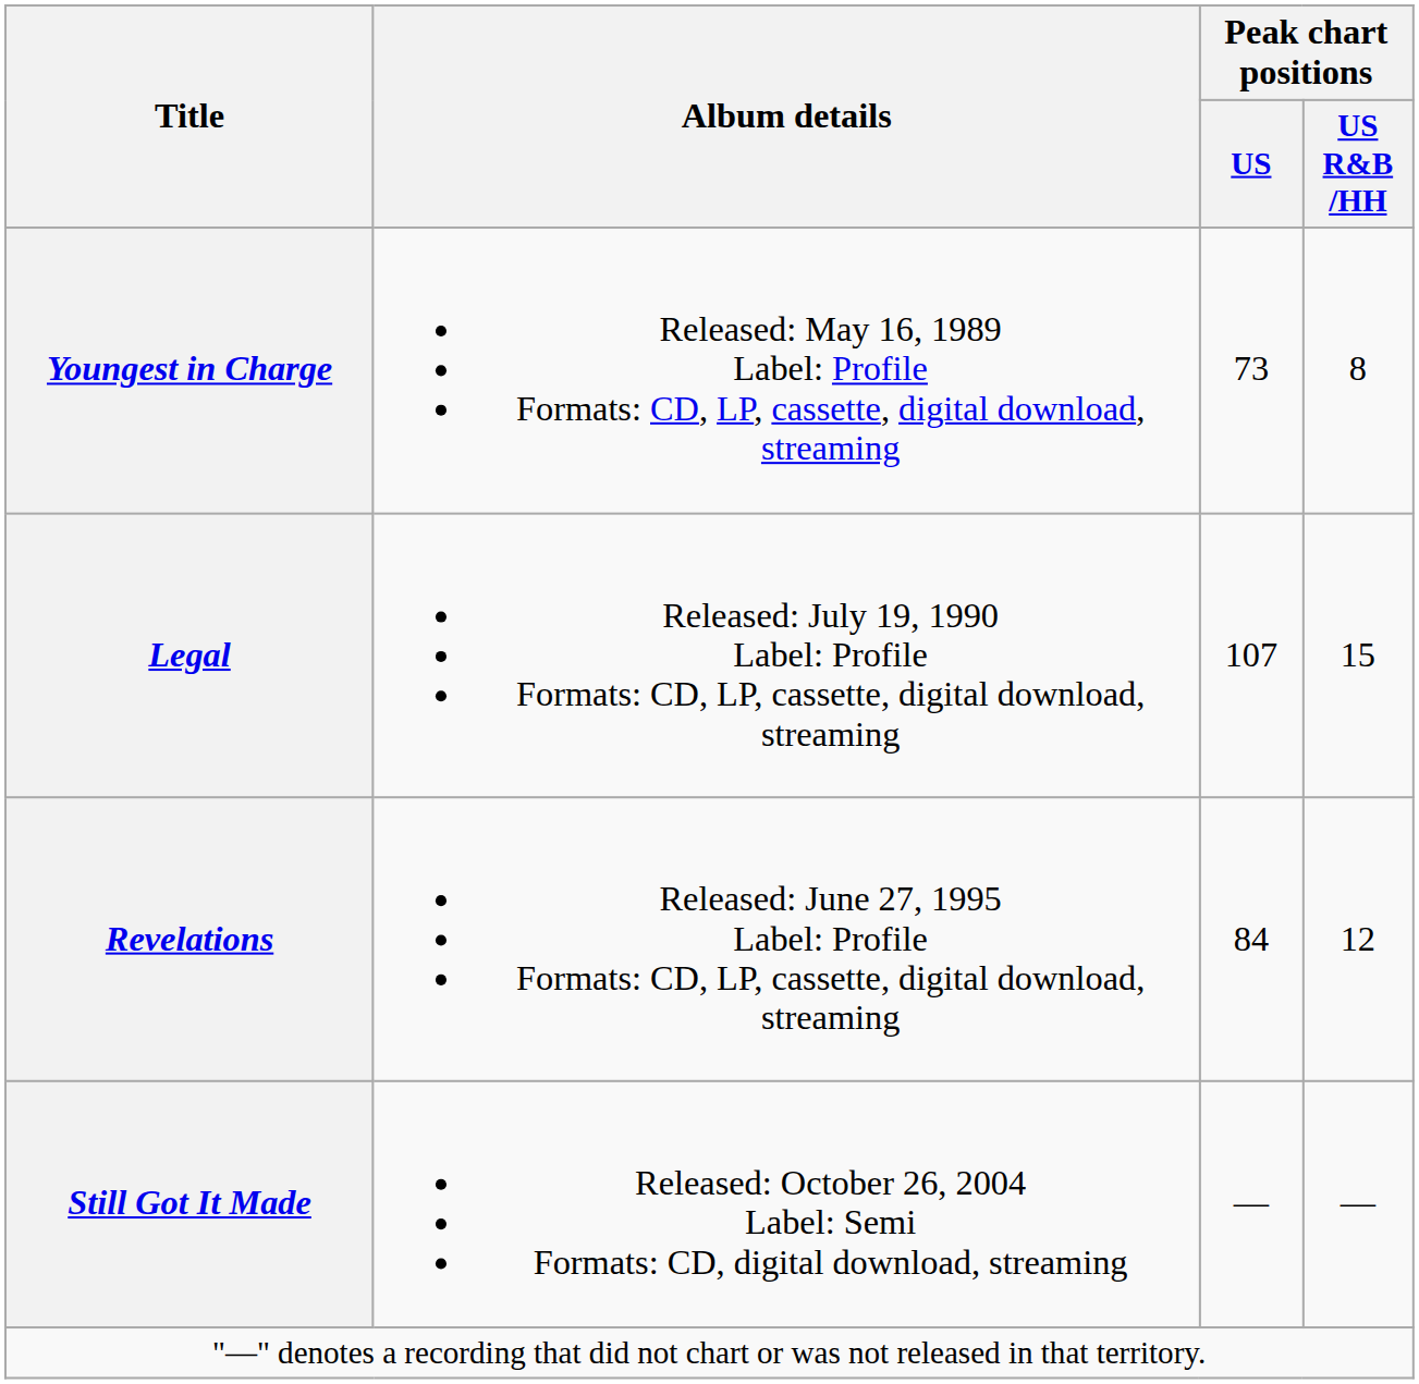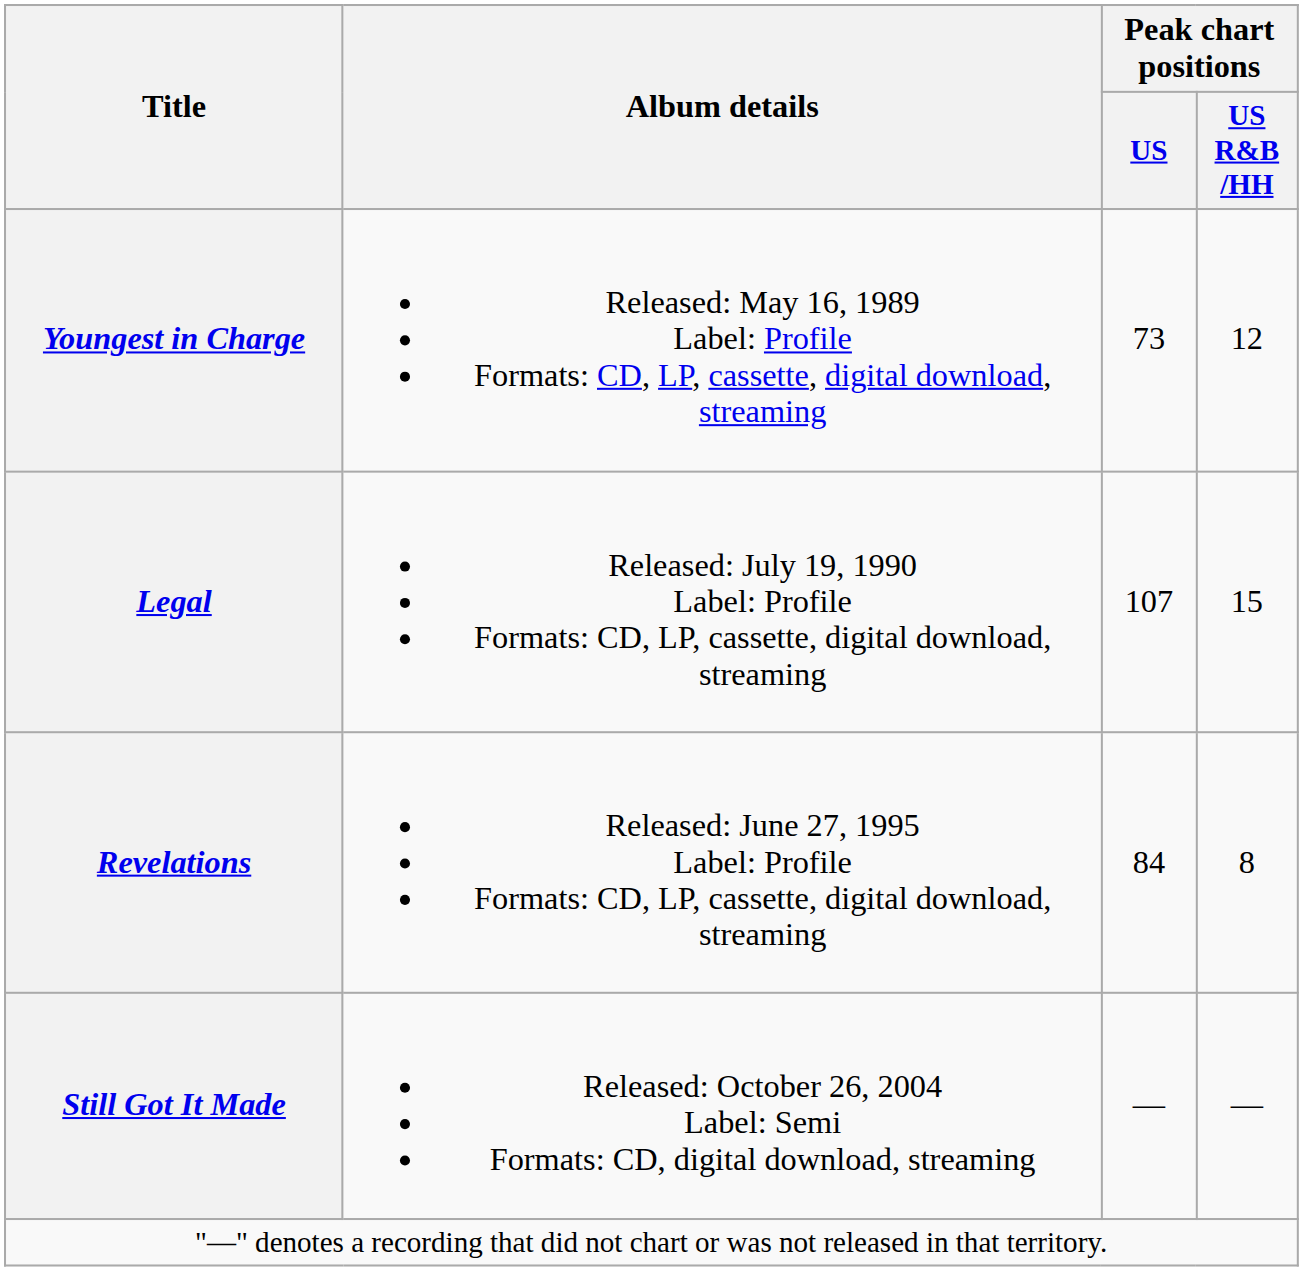 <table class="wikitable plainrowheaders" style="text-align:center;" border="1">
 <tr>
 <th scope="col" rowspan="2" style="width:10em;">Title</th>
 <th scope="col" rowspan="2" style="width:23em;">Album details</th>
 <th scope="col" colspan="2">Peak chart positions</th>
 </tr>
 <tr>
 <th scope="col" style="width:2.8em;font-size:90%;"><a href='#'>US</a><br></th>
 <th scope="col" style="width:3em;font-size:90%;"><a href='#'>US<br>R&B<br>/HH</a><br></th>
 </tr>
 <tr>
 <th scope="row"><em><a href='#'>Youngest in Charge</a></em></th>
 <td><br><ul><li>Released: May 16, 1989</li><li>Label: <a href='#'>Profile</a></li><li>Formats: <a href='#'>CD</a>, <a href='#'>LP</a>, <a href='#'>cassette</a>, <a href='#'>digital download</a>, <a href='#'>streaming</a></li></ul></td>
 <td align="center">73</td>
-<td align="center">8</td>
+<td align="center">12</td>
 </tr>
 <tr>
 <th scope="row"><em><a href='#'>Legal</a></em></th>
 <td><br><ul><li>Released: July 19, 1990</li><li>Label: Profile</li><li>Formats: CD, LP, cassette, digital download, streaming</li></ul></td>
 <td align="center">107</td>
 <td align="center">15</td>
 </tr>
 <tr>
 <th scope="row"><em><a href='#'>Revelations</a></em></th>
 <td><br><ul><li>Released: June 27, 1995</li><li>Label: Profile</li><li>Formats: CD, LP, cassette, digital download, streaming</li></ul></td>
 <td align="center">84</td>
-<td align="center">12</td>
+<td align="center">8</td>
 </tr>
 <tr>
 <th scope="row"><em><a href='#'>Still Got It Made</a></em></th>
 <td><br><ul><li>Released: October 26, 2004</li><li>Label: Semi</li><li>Formats: CD, digital download, streaming</li></ul></td>
 <td align="center">—</td>
 <td align="center">—</td>
 </tr>
 <tr>
 <td colspan="15" style="font-size:90%">"—" denotes a recording that did not chart or was not released in that territory.</td>
 </tr>
 </table>
